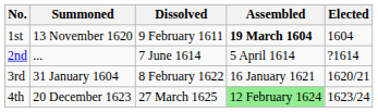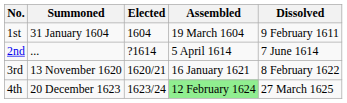 <table class="wikitable">
 <tr>
 <th>No.</th>
 <th>Summoned</th>
+<th>Elected</th>
+<th>Assembled</th>
 <th>Dissolved</th>
-<th>Assembled</th>
-<th>Elected</th>
 </tr>
 <tr>
 <td>1st</td>
-<td>13 November 1620</td>
+<td>31 January 1604</td>
+<td>1604</td>
+<td>19 March 1604</td>
 <td>9 February 1611</td>
-<td><strong>19 March 1604</strong></td>
-<td>1604</td>
 </tr>
 <tr>
 <td><a href='#'>2nd</a></td>
 <td>...</td>
+<td>?1614</td>
+<td>5 April 1614</td>
 <td>7 June 1614</td>
-<td>5 April 1614</td>
-<td>?1614</td>
 </tr>
 <tr>
 <td>3rd</td>
-<td>31 January 1604</td>
+<td>13 November 1620</td>
+<td>1620/21</td>
+<td>16 January 1621</td>
 <td>8 February 1622</td>
-<td>16 January 1621</td>
-<td>1620/21</td>
 </tr>
 <tr>
 <td>4th</td>
 <td>20 December 1623</td>
+<td>1623/24</td>
+<td style="background: lightgreen;">12 February 1624</td>
 <td>27 March 1625</td>
-<td style="background: lightgreen;">12 February 1624</td>
-<td>1623/24</td>
 </tr>
 </table>
